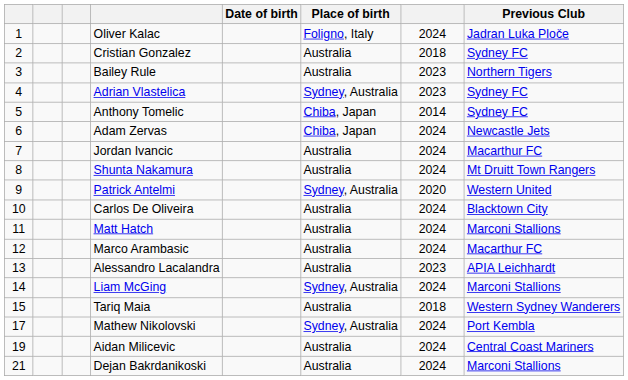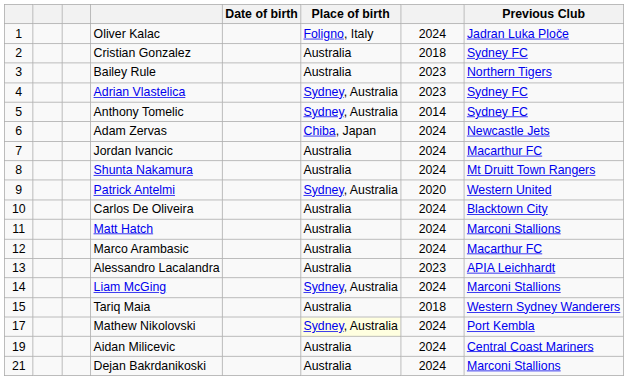 <table class="wikitable sortable" style="text-align: center;">
 <tr>
 <th width=30></th>
 <th width=30></th>
 <th width=30></th>
 <th></th>
 <th>Date of birth</th>
 <th>Place of birth</th>
 <th width=75></th>
 <th>Previous Club</th>
 </tr>
 <tr>
 <td>1</td>
 <td></td>
 <td></td>
 <td align=left>Oliver Kalac</td>
 <td align=left></td>
 <td align=left><a href='#'>Foligno</a>, Italy</td>
 <td>2024</td>
 <td align=left> <a href='#'>Jadran Luka Ploče</a></td>
 </tr>
 <tr>
 <td>2</td>
 <td></td>
 <td></td>
 <td align=left>Cristian Gonzalez</td>
 <td align=left></td>
 <td align=left>Australia</td>
 <td>2018</td>
 <td align=left> <a href='#'>Sydney FC</a></td>
 </tr>
 <tr>
 <td>3</td>
 <td></td>
 <td></td>
 <td align=left>Bailey Rule</td>
 <td align=left></td>
 <td align=left>Australia</td>
 <td>2023</td>
 <td align=left><a href='#'>Northern Tigers</a></td>
 </tr>
 <tr>
 <td>4</td>
 <td></td>
 <td></td>
 <td align=left><a href='#'>Adrian Vlastelica</a></td>
 <td align=left></td>
 <td align=left><a href='#'>Sydney</a>, Australia</td>
 <td>2023</td>
 <td align=left> <a href='#'>Sydney FC</a></td>
 </tr>
 <tr>
 <td>5</td>
 <td></td>
 <td></td>
 <td align=left>Anthony Tomelic</td>
 <td align=left></td>
-<td align=left><a href='#'>Chiba</a>, Japan</td>
+<td align=left><a href='#'>Sydney</a>, Australia</td>
 <td>2014</td>
 <td align=left> <a href='#'>Sydney FC</a></td>
 </tr>
 <tr>
 <td>6</td>
 <td></td>
 <td></td>
 <td align=left>Adam Zervas</td>
 <td align=left></td>
 <td align=left><a href='#'>Chiba</a>, Japan</td>
 <td>2024</td>
 <td align=left> <a href='#'>Newcastle Jets</a></td>
 </tr>
 <tr>
 <td>7</td>
 <td></td>
 <td></td>
 <td align=left>Jordan Ivancic</td>
 <td align=left></td>
 <td align=left>Australia</td>
 <td>2024</td>
 <td align=left> <a href='#'>Macarthur FC</a></td>
 </tr>
 <tr>
 <td>8</td>
 <td></td>
 <td></td>
 <td align=left><a href='#'>Shunta Nakamura</a></td>
 <td align=left></td>
 <td align=left>Australia</td>
 <td>2024</td>
 <td align=left><a href='#'>Mt Druitt Town Rangers</a></td>
 </tr>
 <tr>
 <td>9</td>
 <td></td>
 <td></td>
 <td align=left><a href='#'>Patrick Antelmi</a></td>
 <td align=left></td>
 <td align=left><a href='#'>Sydney</a>, Australia</td>
 <td>2020</td>
 <td align=left> <a href='#'>Western United</a></td>
 </tr>
 <tr>
 <td>10</td>
 <td></td>
 <td></td>
 <td align=left>Carlos De Oliveira</td>
 <td align=left></td>
 <td align=left>Australia</td>
 <td>2024</td>
 <td align=left><a href='#'>Blacktown City</a></td>
 </tr>
 <tr>
 <td>11</td>
 <td></td>
 <td></td>
 <td align=left><a href='#'>Matt Hatch</a></td>
 <td align=left></td>
 <td align=left>Australia</td>
 <td>2024</td>
 <td align=left><a href='#'>Marconi Stallions</a></td>
 </tr>
 <tr>
 <td>12</td>
 <td></td>
 <td></td>
 <td align=left>Marco Arambasic</td>
 <td align=left></td>
 <td align=left>Australia</td>
 <td>2024</td>
 <td align=left> <a href='#'>Macarthur FC</a></td>
 </tr>
 <tr>
 <td>13</td>
 <td></td>
 <td></td>
 <td align=left>Alessandro Lacalandra</td>
 <td align=left></td>
 <td align=left>Australia</td>
 <td>2023</td>
 <td align=left><a href='#'>APIA Leichhardt</a></td>
 </tr>
 <tr>
 <td>14</td>
 <td></td>
 <td></td>
 <td align=left><a href='#'>Liam McGing</a></td>
 <td align=left></td>
 <td align=left><a href='#'>Sydney</a>, Australia</td>
 <td>2024</td>
 <td align=left><a href='#'>Marconi Stallions</a></td>
 </tr>
 <tr>
 <td>15</td>
 <td></td>
 <td></td>
 <td align=left>Tariq Maia</td>
 <td align=left></td>
 <td align=left>Australia</td>
 <td>2018</td>
 <td align=left> <a href='#'>Western Sydney Wanderers</a></td>
 </tr>
 <tr>
 <td>17</td>
 <td></td>
 <td></td>
 <td align=left>Mathew Nikolovski</td>
 <td align=left></td>
-<td align=left><a href='#'>Sydney</a>, Australia</td>
+<td align=left style="background: lightyellow;"><a href='#'>Sydney</a>, Australia</td>
 <td>2024</td>
 <td align=left><a href='#'>Port Kembla</a></td>
 </tr>
 <tr>
 <td>19</td>
 <td></td>
 <td></td>
 <td align=left>Aidan Milicevic</td>
 <td align=left></td>
 <td align=left>Australia</td>
 <td>2024</td>
 <td align=left> <a href='#'>Central Coast Mariners</a></td>
 </tr>
 <tr>
 <td>21</td>
 <td></td>
 <td></td>
 <td align=left>Dejan Bakrdanikoski</td>
 <td align=left></td>
 <td align=left>Australia</td>
 <td>2024</td>
 <td align=left><a href='#'>Marconi Stallions</a></td>
 </tr>
 </table>
